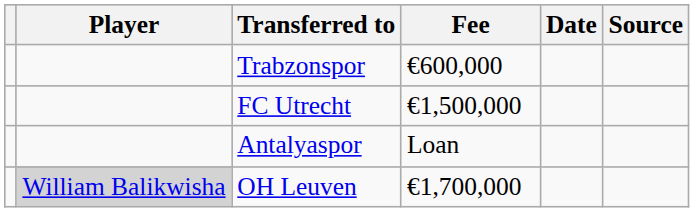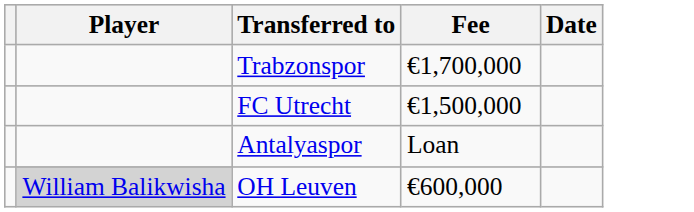 <table class="wikitable plainrowheaders sortable">
 <tr>
 <th></th>
 <th scope="col">Player</th>
 <th>Transferred to</th>
 <th style="width: 80px;">Fee</th>
 <th scope="col">Date</th>
-<th scope="col">Source</th>
 </tr>
 <tr>
 <td align="center"></td>
 <td></td>
 <td> <a href='#'>Trabzonspor</a></td>
-<td>€600,000</td>
-<td></td>
+<td>€1,700,000</td>
 <td></td>
 </tr>
 <tr>
 <td align="center"></td>
 <td></td>
 <td> <a href='#'>FC Utrecht</a></td>
 <td>€1,500,000</td>
 <td></td>
-<td></td>
 </tr>
 <tr>
 <td align="center"></td>
 <td></td>
 <td> <a href='#'>Antalyaspor</a></td>
 <td>Loan</td>
 <td></td>
-<td></td>
 </tr>
 <tr>
 <td align="center"></td>
 <td style="background: lightgrey;"> <a href='#'>William Balikwisha</a></td>
 <td> <a href='#'>OH Leuven</a></td>
-<td>€1,700,000</td>
-<td></td>
+<td>€600,000</td>
 <td></td>
 </tr>
 </table>
